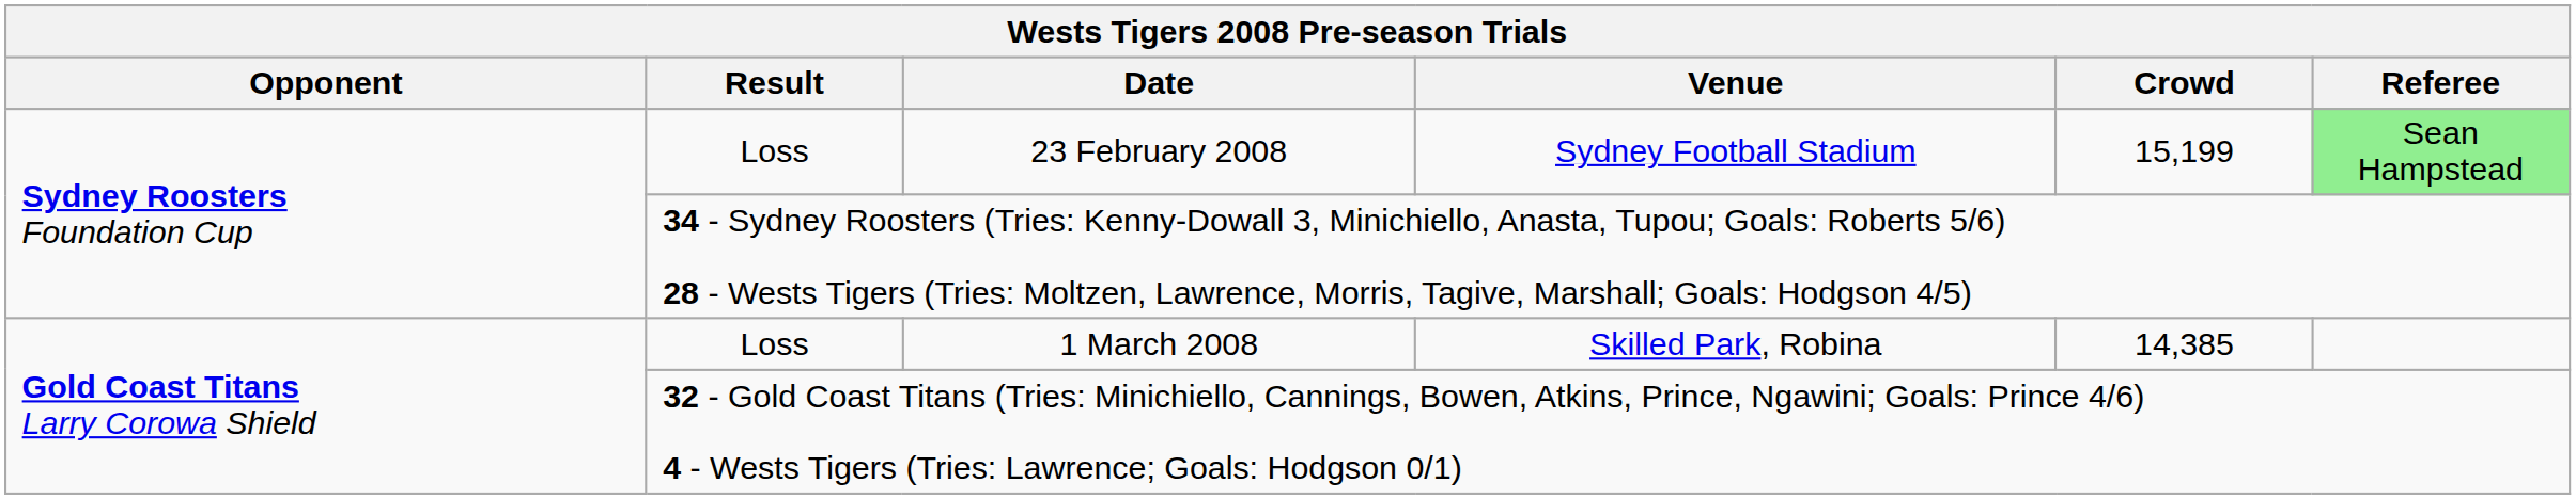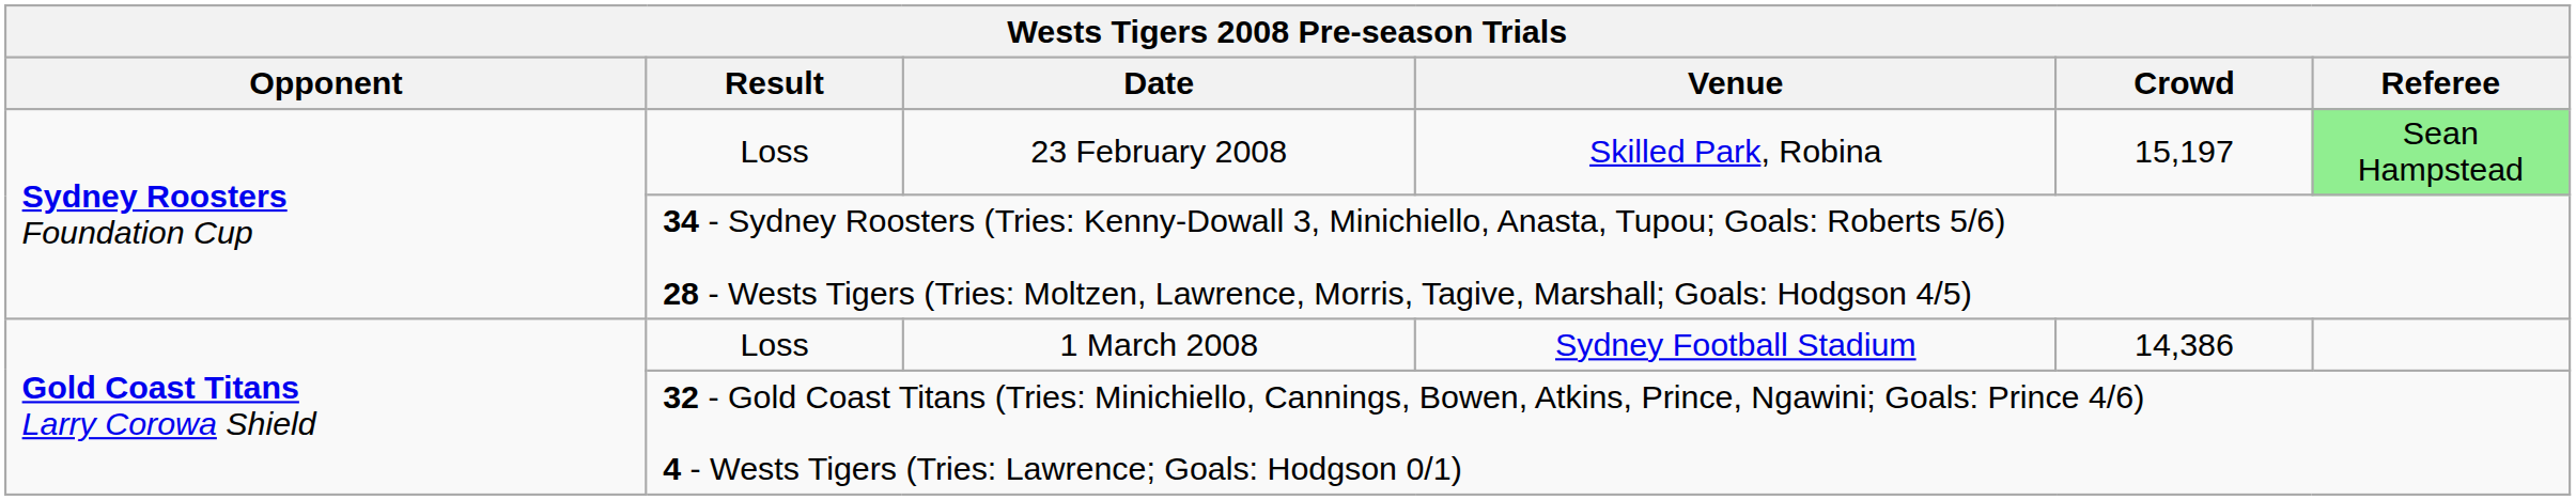 <table class="wikitable" border=1 style="border-collapse:collapse; font-size:90%; text-align:center;" cellpadding=2 cellspacing=2 width=90% class="toccolours collapsible collapsed">
 <tr bgcolor="#efefef">
 <th colspan="7">Wests Tigers 2008 Pre-season Trials</th>
 </tr>
 <tr bgcolor="#efefef">
 <th width=25%>Opponent</th>
 <th width=10%>Result</th>
 <th width=20%>Date</th>
 <th width=25%>Venue</th>
 <th width=10%>Crowd</th>
 <th width=10%>Referee</th>
 </tr>
 <tr>
 <td rowspan="2" align=left> <strong><a href='#'>Sydney Roosters</a></strong><br> <em>Foundation Cup</em></td>
 <td>Loss</td>
 <td>23 February 2008</td>
-<td><a href='#'>Sydney Football Stadium</a></td>
-<td>15,199</td>
+<td><a href='#'>Skilled Park</a>, Robina</td>
+<td>15,197</td>
 <td style="background: lightgreen;">Sean Hampstead</td>
 </tr>
 <tr>
 <td colspan="5" align="left"> <strong>34</strong> - Sydney Roosters (Tries: Kenny-Dowall 3, Minichiello, Anasta, Tupou; Goals: Roberts 5/6) <br><br> <strong>28</strong> - Wests Tigers (Tries: Moltzen, Lawrence, Morris, Tagive, Marshall; Goals: Hodgson 4/5)</td>
 </tr>
 <tr>
 <td rowspan="2" align=left> <strong><a href='#'>Gold Coast Titans</a></strong><br><em> <a href='#'>Larry Corowa</a> Shield</em></td>
 <td>Loss</td>
 <td>1 March 2008</td>
-<td><a href='#'>Skilled Park</a>, Robina</td>
-<td>14,385</td>
+<td><a href='#'>Sydney Football Stadium</a></td>
+<td>14,386</td>
 <td></td>
 </tr>
 <tr>
 <td colspan="5" align=left> <strong>32</strong> - Gold Coast Titans (Tries: Minichiello, Cannings, Bowen, Atkins, Prince, Ngawini; Goals: Prince 4/6)    <br><br> <strong>4</strong> - Wests Tigers (Tries: Lawrence; Goals: Hodgson 0/1)</td>
 </tr>
 </table>
